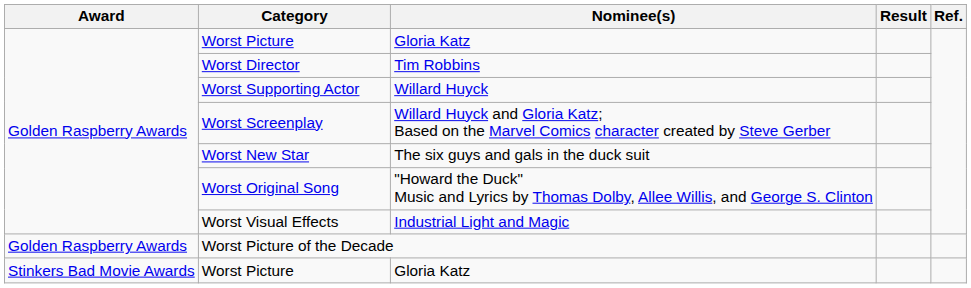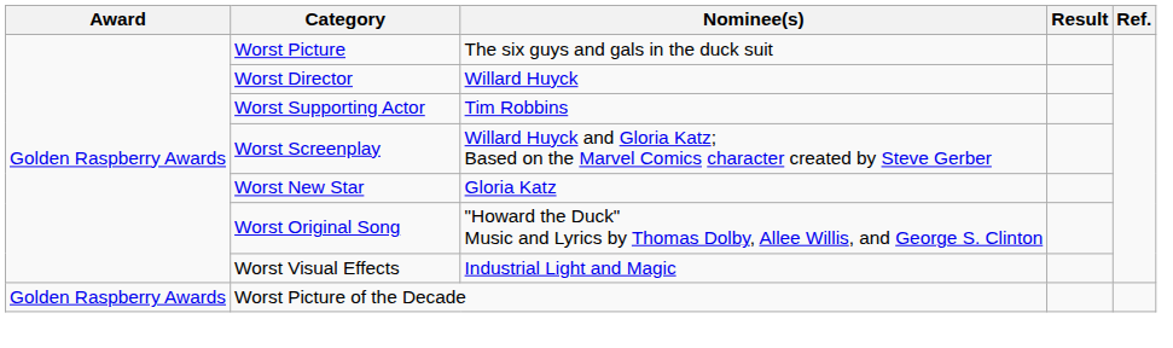 <table class="wikitable plainrowheaders">
 <tr>
 <th>Award</th>
 <th scope="col" style="width:20%;">Category</th>
 <th>Nominee(s)</th>
 <th>Result</th>
 <th>Ref.</th>
 </tr>
 <tr>
 <td rowspan="7"><a href='#'>Golden Raspberry Awards </a></td>
 <td><a href='#'>Worst Picture</a></td>
-<td><a href='#'>Gloria Katz</a></td>
+<td>The six guys and gals in the duck suit</td>
 <td></td>
 <td rowspan="7" align="center"></td>
 </tr>
 <tr>
 <td><a href='#'>Worst Director</a></td>
-<td><a href='#'>Tim Robbins</a></td>
+<td><a href='#'>Willard Huyck</a></td>
 <td></td>
 </tr>
 <tr>
 <td><a href='#'>Worst Supporting Actor</a></td>
-<td><a href='#'>Willard Huyck</a></td>
+<td><a href='#'>Tim Robbins</a></td>
 <td></td>
 </tr>
 <tr>
 <td><a href='#'>Worst Screenplay</a></td>
 <td><a href='#'>Willard Huyck</a> and <a href='#'>Gloria Katz</a>; <br> Based on the <a href='#'>Marvel Comics</a> <a href='#'>character</a> created by <a href='#'>Steve Gerber</a></td>
 <td></td>
 </tr>
 <tr>
 <td><a href='#'>Worst New Star</a></td>
-<td>The six guys and gals in the duck suit</td>
+<td><a href='#'>Gloria Katz</a></td>
 <td></td>
 </tr>
 <tr>
 <td><a href='#'>Worst Original Song</a></td>
 <td>"Howard the Duck" <br> Music and Lyrics by <a href='#'>Thomas Dolby</a>, <a href='#'>Allee Willis</a>, and <a href='#'>George S. Clinton</a></td>
 <td></td>
 </tr>
 <tr>
 <td>Worst Visual Effects</td>
 <td><a href='#'>Industrial Light and Magic</a></td>
 <td></td>
 </tr>
 <tr>
 <td><a href='#'>Golden Raspberry Awards </a></td>
 <td colspan="2">Worst Picture of the Decade</td>
 <td></td>
 <td align="center"></td>
 </tr>
-<tr>
-<td><a href='#'>Stinkers Bad Movie Awards</a></td>
-<td>Worst Picture</td>
-<td>Gloria Katz</td>
-<td></td>
-<td align="center"></td>
-</tr>
 </table>
